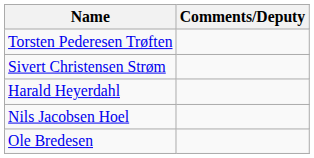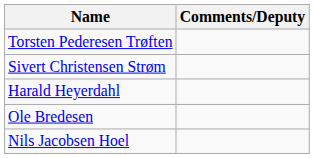 <table class="wikitable">
 <tr>
 <th>Name</th>
 <th>Comments/Deputy</th>
 </tr>
 <tr>
 <td><a href='#'>Torsten Pederesen Trøften</a></td>
 <td></td>
 </tr>
 <tr>
 <td><a href='#'>Sivert Christensen Strøm</a></td>
 <td></td>
 </tr>
 <tr>
 <td><a href='#'>Harald Heyerdahl</a></td>
 <td></td>
 </tr>
 <tr>
+<td><a href='#'>Ole Bredesen</a></td>
+<td></td>
+</tr>
+<tr>
 <td><a href='#'>Nils Jacobsen Hoel</a></td>
 <td></td>
 </tr>
-<tr>
-<td><a href='#'>Ole Bredesen</a></td>
-<td></td>
-</tr>
 </table>
